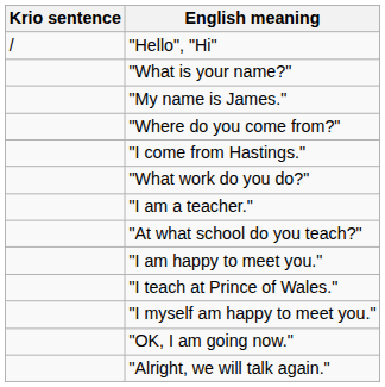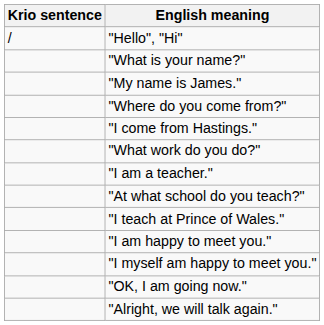 <table class="wikitable">
 <tr>
 <th>Krio sentence</th>
 <th>English meaning</th>
 </tr>
 <tr>
 <td>/</td>
 <td>"Hello", "Hi"</td>
 </tr>
 <tr>
 <td></td>
 <td>"What is your name?"</td>
 </tr>
 <tr>
 <td></td>
 <td>"My name is James."</td>
 </tr>
 <tr>
 <td></td>
 <td>"Where do you come from?"</td>
 </tr>
 <tr>
 <td></td>
 <td>"I come from Hastings."</td>
 </tr>
 <tr>
 <td></td>
 <td>"What work do you do?"</td>
 </tr>
 <tr>
 <td></td>
 <td>"I am a teacher."</td>
 </tr>
 <tr>
 <td></td>
 <td>"At what school do you teach?"</td>
 </tr>
 <tr>
 <td></td>
-<td>"I am happy to meet you."</td>
+<td>"I teach at Prince of Wales."</td>
 </tr>
 <tr>
 <td></td>
-<td>"I teach at Prince of Wales."</td>
+<td>"I am happy to meet you."</td>
 </tr>
 <tr>
 <td></td>
 <td>"I myself am happy to meet you."</td>
 </tr>
 <tr>
 <td></td>
 <td>"OK, I am going now."</td>
 </tr>
 <tr>
 <td></td>
 <td>"Alright, we will talk again."</td>
 </tr>
 </table>
